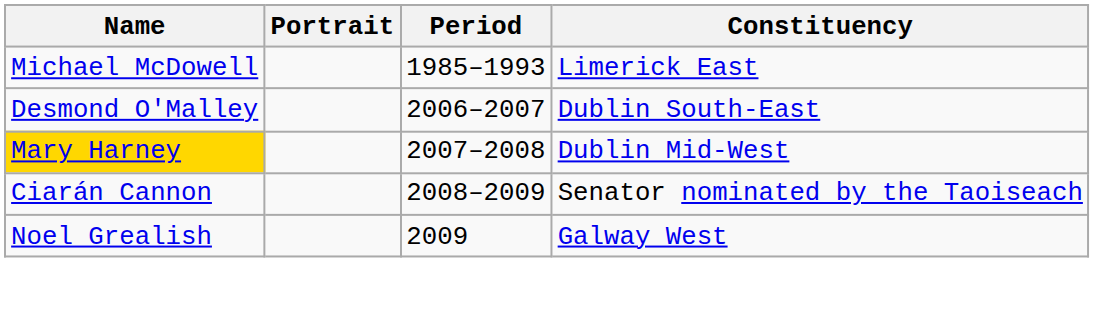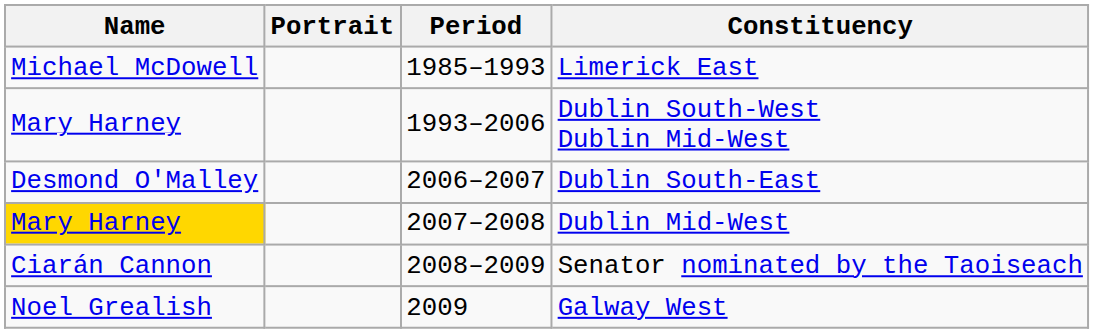 <table class="wikitable">
 <tr>
 <th>Name</th>
 <th>Portrait</th>
 <th>Period</th>
 <th>Constituency</th>
 </tr>
 <tr>
 <td><a href='#'>Michael McDowell</a></td>
 <td></td>
 <td>1985–1993</td>
 <td><a href='#'>Limerick East</a></td>
+</tr>
+<tr>
+<td><a href='#'>Mary Harney</a></td>
+<td></td>
+<td>1993–2006</td>
+<td><a href='#'>Dublin South-West</a><br><a href='#'>Dublin Mid-West</a></td>
 </tr>
 <tr>
 <td><a href='#'>Desmond O'Malley</a></td>
 <td></td>
 <td>2006–2007</td>
 <td><a href='#'>Dublin South-East</a></td>
 </tr>
 <tr>
 <td style="background: gold;"><a href='#'>Mary Harney</a></td>
 <td></td>
 <td>2007–2008</td>
 <td><a href='#'>Dublin Mid-West</a></td>
 </tr>
 <tr>
 <td><a href='#'>Ciarán Cannon</a></td>
 <td></td>
 <td>2008–2009</td>
 <td>Senator <a href='#'>nominated by the Taoiseach</a></td>
 </tr>
 <tr>
 <td><a href='#'>Noel Grealish</a></td>
 <td></td>
 <td>2009</td>
 <td><a href='#'>Galway West</a></td>
 </tr>
 </table>
